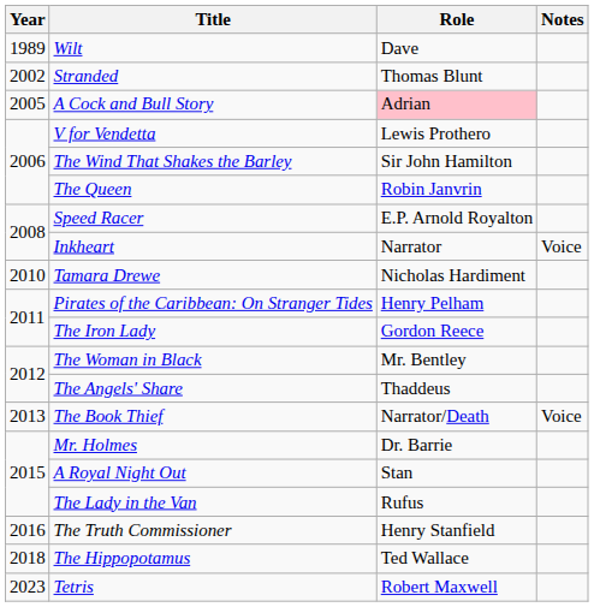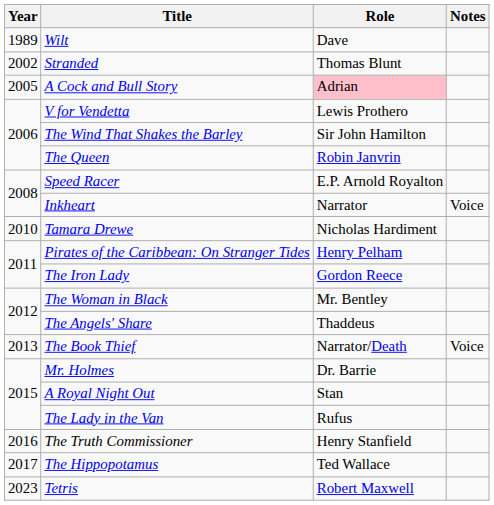 <table class="wikitable sortable">
 <tr>
 <th>Year</th>
 <th>Title</th>
 <th>Role</th>
 <th class="unsortable">Notes</th>
 </tr>
 <tr>
 <td>1989</td>
 <td><em><a href='#'>Wilt</a></em></td>
 <td>Dave</td>
 <td></td>
 </tr>
 <tr>
 <td>2002</td>
 <td><em><a href='#'>Stranded</a></em></td>
 <td>Thomas Blunt</td>
 <td></td>
 </tr>
 <tr>
 <td>2005</td>
 <td><em><a href='#'>A Cock and Bull Story</a></em></td>
 <td style="background: pink;">Adrian</td>
 <td></td>
 </tr>
 <tr>
 <td rowspan=3>2006</td>
 <td><em><a href='#'>V for Vendetta</a></em></td>
 <td>Lewis Prothero</td>
 <td></td>
 </tr>
 <tr>
 <td><em><a href='#'>The Wind That Shakes the Barley</a></em></td>
 <td>Sir John Hamilton</td>
 <td></td>
 </tr>
 <tr>
 <td><em><a href='#'>The Queen</a></em></td>
 <td><a href='#'>Robin Janvrin</a></td>
 <td></td>
 </tr>
 <tr>
 <td rowspan=2>2008</td>
 <td><em><a href='#'>Speed Racer</a></em></td>
 <td>E.P. Arnold Royalton</td>
 <td></td>
 </tr>
 <tr>
 <td><em><a href='#'>Inkheart</a></em></td>
 <td>Narrator</td>
 <td>Voice</td>
 </tr>
 <tr>
 <td>2010</td>
 <td><em><a href='#'>Tamara Drewe</a></em></td>
 <td>Nicholas Hardiment</td>
 <td></td>
 </tr>
 <tr>
 <td rowspan=2>2011</td>
 <td><em><a href='#'>Pirates of the Caribbean: On Stranger Tides</a></em></td>
 <td><a href='#'>Henry Pelham</a></td>
 <td></td>
 </tr>
 <tr>
 <td><em><a href='#'>The Iron Lady</a></em></td>
 <td><a href='#'>Gordon Reece</a></td>
 <td></td>
 </tr>
 <tr>
 <td rowspan=2>2012</td>
 <td><em><a href='#'>The Woman in Black</a></em></td>
 <td>Mr. Bentley</td>
 <td></td>
 </tr>
 <tr>
 <td><em><a href='#'>The Angels' Share</a></em></td>
 <td>Thaddeus</td>
 <td></td>
 </tr>
 <tr>
 <td>2013</td>
 <td><em><a href='#'>The Book Thief</a></em></td>
 <td>Narrator/<a href='#'>Death</a></td>
 <td>Voice</td>
 </tr>
 <tr>
 <td rowspan=3>2015</td>
 <td><em><a href='#'>Mr. Holmes</a></em></td>
 <td>Dr. Barrie</td>
 <td></td>
 </tr>
 <tr>
 <td><em><a href='#'>A Royal Night Out</a></em></td>
 <td>Stan</td>
 <td></td>
 </tr>
 <tr>
 <td><em><a href='#'>The Lady in the Van</a></em></td>
 <td>Rufus</td>
 <td></td>
 </tr>
 <tr>
 <td rowspan="1">2016</td>
 <td><em>The Truth Commissioner</em></td>
 <td>Henry Stanfield</td>
 <td></td>
 </tr>
 <tr>
-<td>2018</td>
+<td>2017</td>
 <td><em><a href='#'>The Hippopotamus</a></em></td>
 <td>Ted Wallace</td>
 <td></td>
 </tr>
 <tr>
 <td>2023</td>
 <td><em><a href='#'>Tetris</a></em></td>
 <td><a href='#'>Robert Maxwell</a></td>
 <td></td>
 </tr>
 </table>
